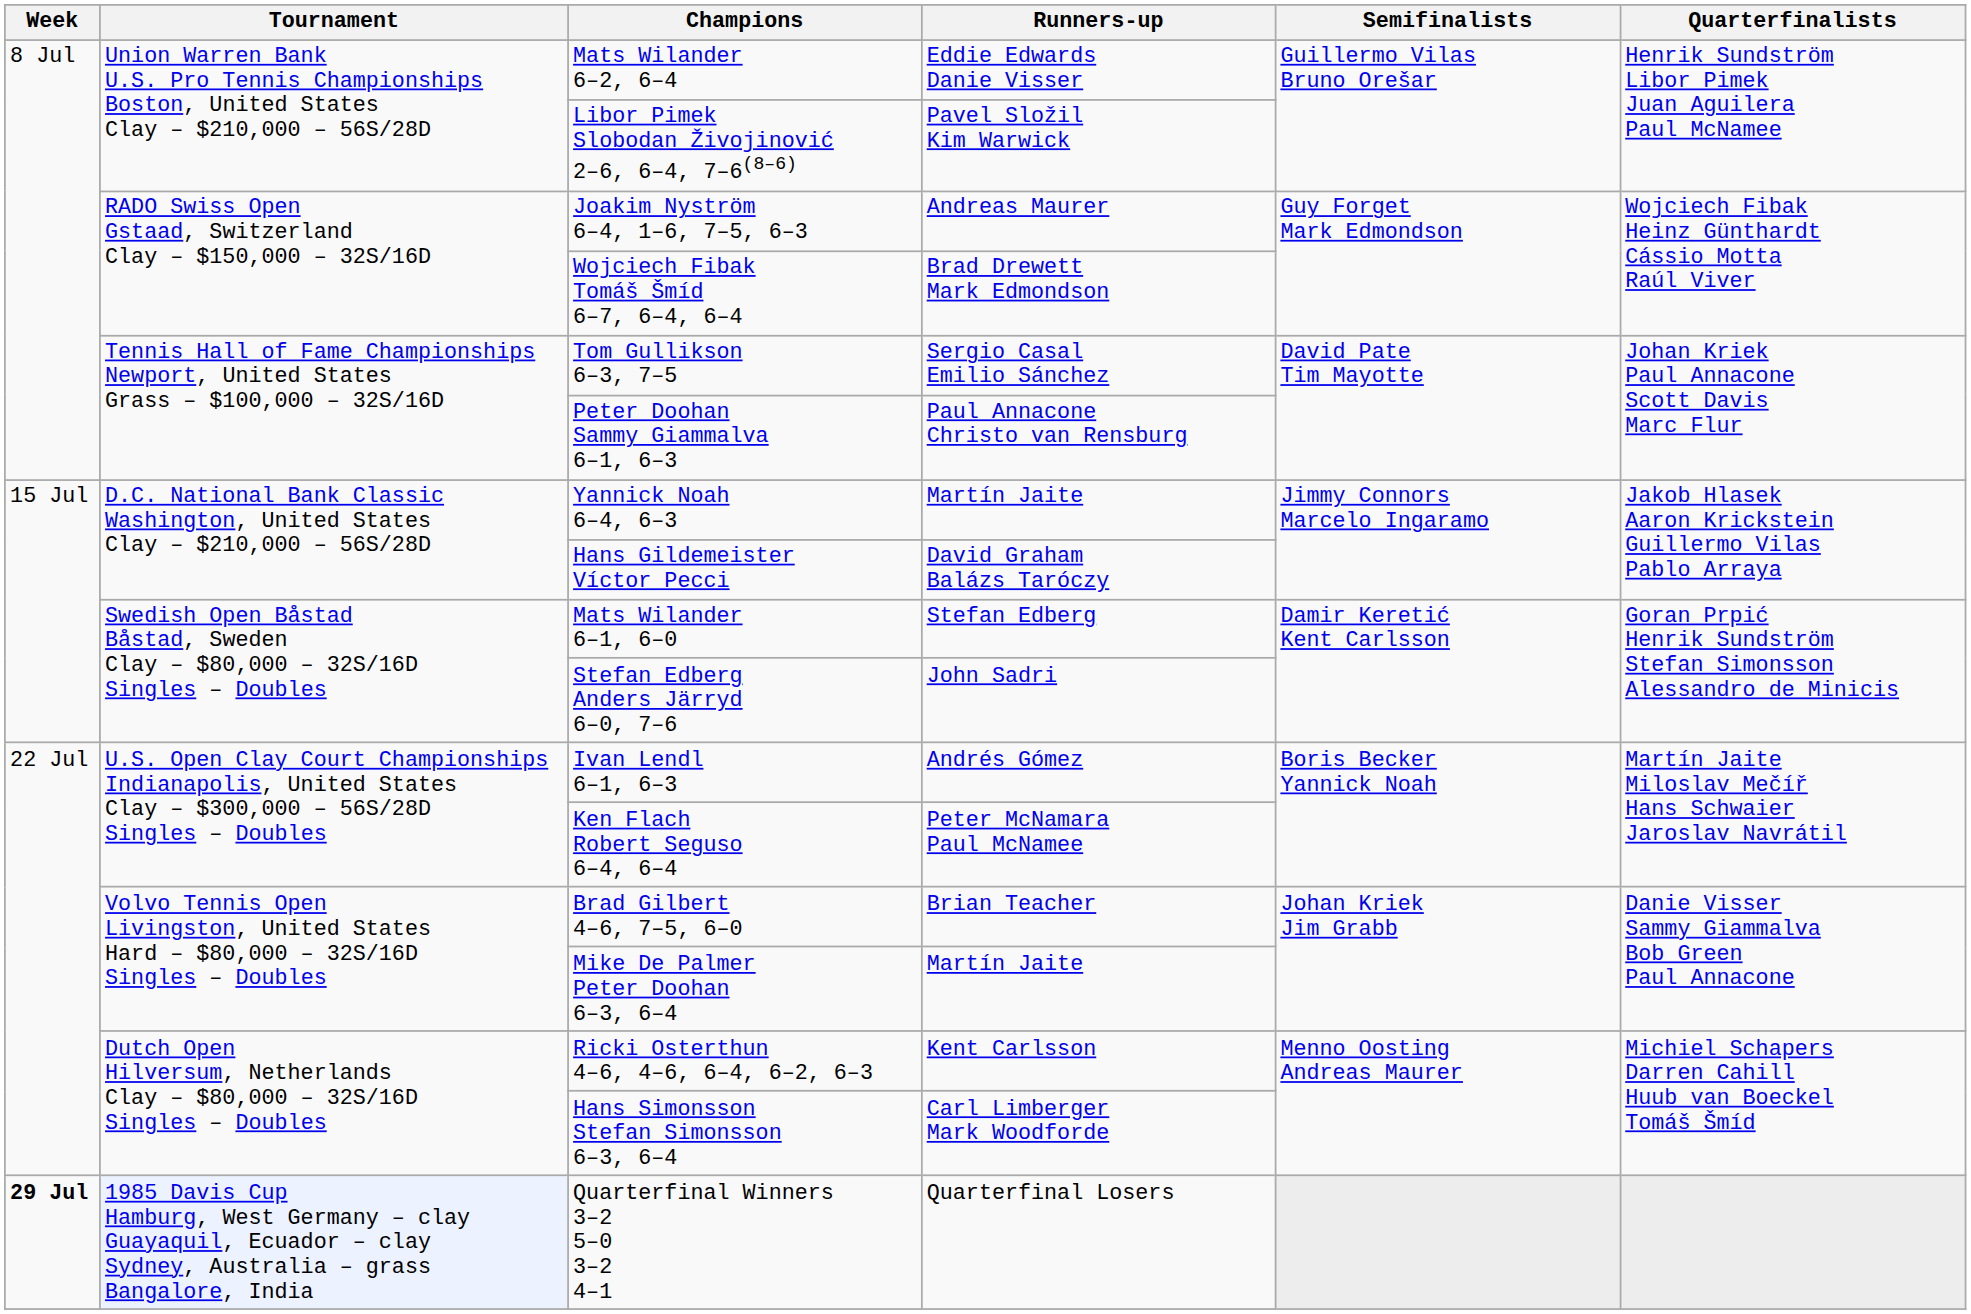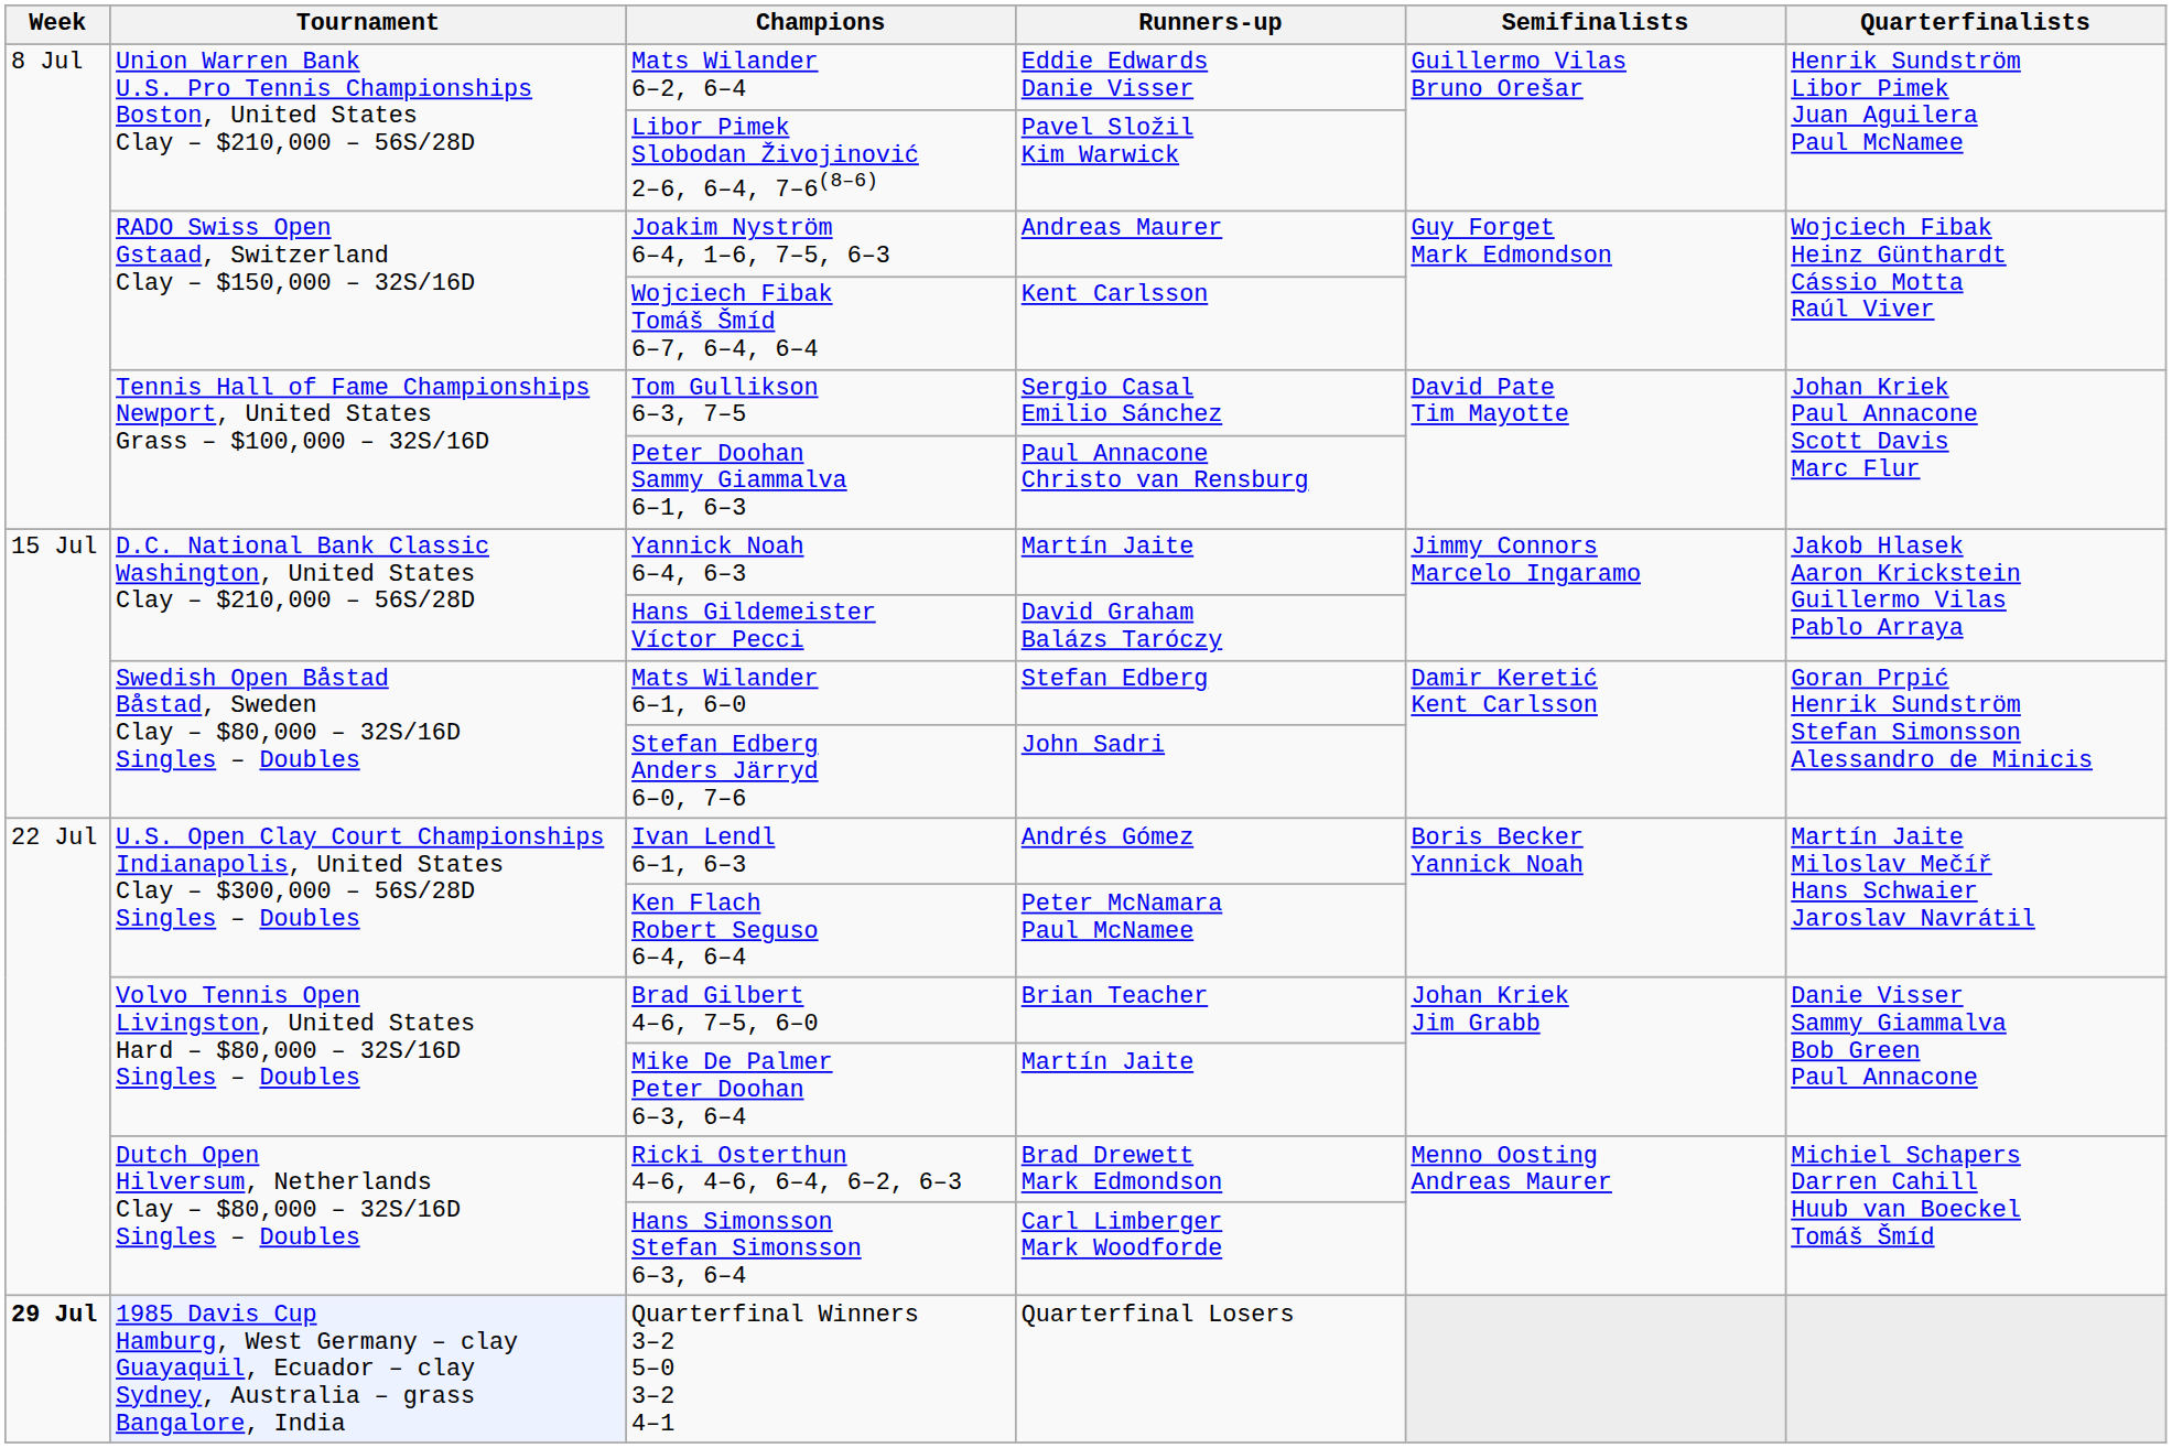 <table class=wikitable style=font-size:95%>
 <tr>
 <th style="width:48px;">Week</th>
 <th style="width:260px;">Tournament</th>
 <th style="width:195px;">Champions</th>
 <th style="width:195px;">Runners-up</th>
 <th style="width:190px;">Semifinalists</th>
 <th style="width:190px;">Quarterfinalists</th>
 </tr>
 <tr valign=top>
 <td rowspan=6>8 Jul</td>
 <td rowspan="2"><a href='#'>Union Warren Bank <br> U.S. Pro Tennis Championships</a><br><a href='#'>Boston</a>, United States<br>Clay – $210,000 – 56S/28D</td>
 <td> <a href='#'>Mats Wilander</a> <br> 6–2, 6–4</td>
 <td> <a href='#'>Eddie Edwards</a> <br>  <a href='#'>Danie Visser</a></td>
 <td rowspan=2> <a href='#'>Guillermo Vilas</a> <br>  <a href='#'>Bruno Orešar</a></td>
 <td rowspan=2> <a href='#'>Henrik Sundström</a> <br>  <a href='#'>Libor Pimek</a> <br>  <a href='#'>Juan Aguilera</a> <br>  <a href='#'>Paul McNamee</a></td>
 </tr>
 <tr valign=top>
 <td> <a href='#'>Libor Pimek</a> <br>  <a href='#'>Slobodan Živojinović</a> <br> 2–6, 6–4, 7–6<sup>(8–6)</sup></td>
 <td> <a href='#'>Pavel Složil</a> <br>  <a href='#'>Kim Warwick</a></td>
 </tr>
 <tr valign=top>
 <td rowspan="2"><a href='#'>RADO Swiss Open</a><br> <a href='#'>Gstaad</a>, Switzerland<br>Clay – $150,000 – 32S/16D</td>
 <td> <a href='#'>Joakim Nyström</a> <br> 6–4, 1–6, 7–5, 6–3</td>
 <td> <a href='#'>Andreas Maurer</a></td>
 <td rowspan=2> <a href='#'>Guy Forget</a> <br>  <a href='#'>Mark Edmondson</a></td>
 <td rowspan=2> <a href='#'>Wojciech Fibak</a> <br>  <a href='#'>Heinz Günthardt</a> <br>  <a href='#'>Cássio Motta</a> <br>  <a href='#'>Raúl Viver</a></td>
 </tr>
 <tr valign=top>
 <td> <a href='#'>Wojciech Fibak</a> <br>  <a href='#'>Tomáš Šmíd</a> <br> 6–7, 6–4, 6–4</td>
-<td> <a href='#'>Brad Drewett</a> <br>  <a href='#'>Mark Edmondson</a></td>
+<td> <a href='#'>Kent Carlsson</a></td>
 </tr>
 <tr valign=top>
 <td rowspan="2"><a href='#'>Tennis Hall of Fame Championships</a><br> <a href='#'>Newport</a>, United States<br>Grass – $100,000 – 32S/16D</td>
 <td> <a href='#'>Tom Gullikson</a> <br> 6–3, 7–5</td>
 <td> <a href='#'>Sergio Casal</a> <br>  <a href='#'>Emilio Sánchez</a></td>
 <td rowspan=2> <a href='#'>David Pate</a> <br>  <a href='#'>Tim Mayotte</a></td>
 <td rowspan=2> <a href='#'>Johan Kriek</a> <br>  <a href='#'>Paul Annacone</a> <br>  <a href='#'>Scott Davis</a> <br>  <a href='#'>Marc Flur</a></td>
 </tr>
 <tr valign=top>
 <td> <a href='#'>Peter Doohan</a> <br>  <a href='#'>Sammy Giammalva</a> <br> 6–1, 6–3</td>
 <td> <a href='#'>Paul Annacone</a> <br>  <a href='#'>Christo van Rensburg</a></td>
 </tr>
 <tr valign=top>
 <td rowspan=4>15 Jul</td>
 <td rowspan="2"><a href='#'>D.C. National Bank Classic</a><br> <a href='#'>Washington</a>, United States<br>Clay – $210,000 – 56S/28D</td>
 <td> <a href='#'>Yannick Noah</a> <br> 6–4, 6–3</td>
 <td> <a href='#'>Martín Jaite</a></td>
 <td rowspan=2> <a href='#'>Jimmy Connors</a> <br>  <a href='#'>Marcelo Ingaramo</a></td>
 <td rowspan=2> <a href='#'>Jakob Hlasek</a> <br>  <a href='#'>Aaron Krickstein</a> <br>  <a href='#'>Guillermo Vilas</a> <br>  <a href='#'>Pablo Arraya</a></td>
 </tr>
 <tr valign=top>
 <td> <a href='#'>Hans Gildemeister</a> <br>  <a href='#'>Víctor Pecci</a></td>
 <td> <a href='#'>David Graham</a> <br>  <a href='#'>Balázs Taróczy</a></td>
 </tr>
 <tr valign=top>
 <td rowspan="2"><a href='#'>Swedish Open Båstad</a><br><a href='#'>Båstad</a>, Sweden<br>Clay – $80,000 – 32S/16D <br> <a href='#'>Singles</a> – <a href='#'>Doubles</a></td>
 <td> <a href='#'>Mats Wilander</a> <br> 6–1, 6–0</td>
 <td> <a href='#'>Stefan Edberg</a></td>
 <td rowspan=2> <a href='#'>Damir Keretić</a> <br>  <a href='#'>Kent Carlsson</a></td>
 <td rowspan=2> <a href='#'>Goran Prpić</a> <br>  <a href='#'>Henrik Sundström</a> <br>  <a href='#'>Stefan Simonsson</a> <br>  <a href='#'>Alessandro de Minicis</a></td>
 </tr>
 <tr valign=top>
 <td> <a href='#'>Stefan Edberg</a> <br>  <a href='#'>Anders Järryd</a> <br> 6–0, 7–6</td>
 <td> <a href='#'>John Sadri</a></td>
 </tr>
 <tr valign=top>
 <td rowspan=6>22 Jul</td>
 <td rowspan="2"><a href='#'>U.S. Open Clay Court Championships</a><br> <a href='#'>Indianapolis</a>, United States<br>Clay – $300,000 – 56S/28D <br> <a href='#'>Singles</a> – <a href='#'>Doubles</a></td>
 <td> <a href='#'>Ivan Lendl</a> <br> 6–1, 6–3</td>
 <td> <a href='#'>Andrés Gómez</a></td>
 <td rowspan=2> <a href='#'>Boris Becker</a> <br>  <a href='#'>Yannick Noah</a></td>
 <td rowspan=2> <a href='#'>Martín Jaite</a> <br>  <a href='#'>Miloslav Mečíř</a> <br>  <a href='#'>Hans Schwaier</a> <br>  <a href='#'>Jaroslav Navrátil</a></td>
 </tr>
 <tr valign=top>
 <td> <a href='#'>Ken Flach</a> <br>  <a href='#'>Robert Seguso</a> <br> 6–4, 6–4</td>
 <td> <a href='#'>Peter McNamara</a> <br>  <a href='#'>Paul McNamee</a></td>
 </tr>
 <tr valign=top>
 <td rowspan="2"><a href='#'>Volvo Tennis Open</a><br> <a href='#'>Livingston</a>, United States<br>Hard – $80,000 – 32S/16D <br> <a href='#'>Singles</a> – <a href='#'>Doubles</a></td>
 <td> <a href='#'>Brad Gilbert</a> <br> 4–6, 7–5, 6–0</td>
 <td> <a href='#'>Brian Teacher</a></td>
 <td rowspan=2> <a href='#'>Johan Kriek</a> <br>  <a href='#'>Jim Grabb</a></td>
 <td rowspan=2> <a href='#'>Danie Visser</a> <br>  <a href='#'>Sammy Giammalva</a> <br>  <a href='#'>Bob Green</a> <br>  <a href='#'>Paul Annacone</a></td>
 </tr>
 <tr valign=top>
 <td> <a href='#'>Mike De Palmer</a> <br>  <a href='#'>Peter Doohan</a> <br> 6–3, 6–4</td>
 <td> <a href='#'>Martín Jaite</a></td>
 </tr>
 <tr valign=top>
 <td rowspan="2"><a href='#'>Dutch Open</a><br> <a href='#'>Hilversum</a>, Netherlands<br>Clay – $80,000 – 32S/16D <br> <a href='#'>Singles</a> – <a href='#'>Doubles</a></td>
 <td> <a href='#'>Ricki Osterthun</a> <br> 4–6, 4–6, 6–4, 6–2, 6–3</td>
-<td> <a href='#'>Kent Carlsson</a></td>
+<td> <a href='#'>Brad Drewett</a> <br>  <a href='#'>Mark Edmondson</a></td>
 <td rowspan=2> <a href='#'>Menno Oosting</a> <br>  <a href='#'>Andreas Maurer</a></td>
 <td rowspan=2> <a href='#'>Michiel Schapers</a> <br>  <a href='#'>Darren Cahill</a> <br>  <a href='#'>Huub van Boeckel</a> <br>  <a href='#'>Tomáš Šmíd</a></td>
 </tr>
 <tr valign=top>
 <td> <a href='#'>Hans Simonsson</a> <br>  <a href='#'>Stefan Simonsson</a> <br> 6–3, 6–4</td>
 <td> <a href='#'>Carl Limberger</a> <br>  <a href='#'>Mark Woodforde</a></td>
 </tr>
 <tr valign=top>
 <td><strong>29 Jul</strong></td>
 <td style="background:#ECF2FF;"><a href='#'>1985 Davis Cup</a><br> <a href='#'>Hamburg</a>, West Germany – clay<br> <a href='#'>Guayaquil</a>, Ecuador – clay<br><a href='#'>Sydney</a>, Australia – grass<br> <a href='#'>Bangalore</a>, India</td>
 <td>Quarterfinal Winners<br> 3–2<br> 5–0<br> 3–2<br> 4–1</td>
 <td>Quarterfinal Losers<br><br><br><br></td>
 <td style="background:#ededed;"></td>
 <td style="background:#ededed;"></td>
 </tr>
 </table>
